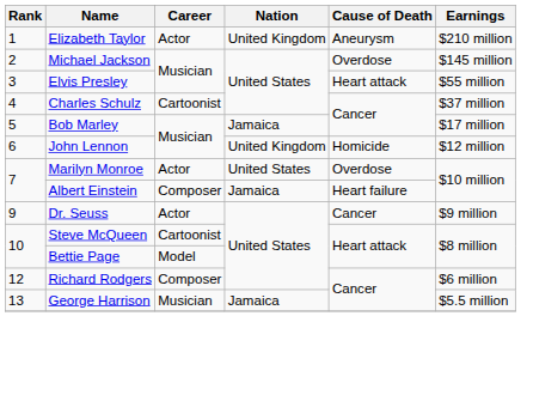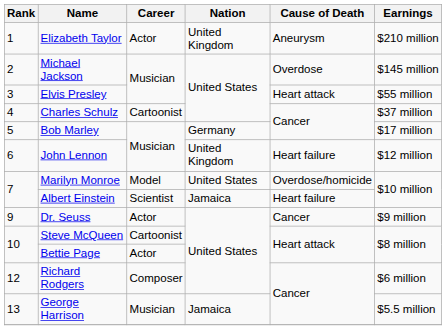 <table class="wikitable sortable" border="1">
 <tr>
 <th scope="col">Rank</th>
 <th scope="col">Name</th>
 <th scope="col">Career</th>
 <th scope="col">Nation</th>
 <th>Cause of Death</th>
 <th scope="col">Earnings</th>
 </tr>
 <tr>
 <td>1</td>
 <td><a href='#'>Elizabeth Taylor</a></td>
 <td>Actor</td>
 <td>United Kingdom</td>
 <td>Aneurysm</td>
 <td>$210 million</td>
 </tr>
 <tr>
 <td>2</td>
 <td><a href='#'>Michael Jackson</a></td>
 <td rowspan="2">Musician</td>
 <td rowspan="3">United States</td>
 <td>Overdose</td>
 <td>$145 million</td>
 </tr>
 <tr>
 <td>3</td>
 <td><a href='#'>Elvis Presley</a></td>
 <td>Heart attack</td>
 <td>$55 million</td>
 </tr>
 <tr>
 <td>4</td>
 <td><a href='#'>Charles Schulz</a></td>
 <td>Cartoonist</td>
 <td rowspan="2">Cancer</td>
 <td>$37 million</td>
 </tr>
 <tr>
 <td>5</td>
 <td><a href='#'>Bob Marley</a></td>
 <td rowspan="2">Musician</td>
-<td>Jamaica</td>
+<td>Germany</td>
 <td>$17 million</td>
 </tr>
 <tr>
 <td>6</td>
 <td><a href='#'>John Lennon</a></td>
 <td>United Kingdom</td>
-<td>Homicide</td>
+<td>Heart failure</td>
 <td>$12 million</td>
 </tr>
 <tr>
 <td rowspan="2">7</td>
 <td><a href='#'>Marilyn Monroe</a></td>
-<td>Actor</td>
+<td>Model</td>
 <td>United States</td>
-<td>Overdose</td>
+<td>Overdose/homicide</td>
 <td rowspan="2">$10 million</td>
 </tr>
 <tr>
 <td><a href='#'>Albert Einstein</a></td>
-<td>Composer</td>
+<td>Scientist</td>
 <td>Jamaica</td>
 <td>Heart failure</td>
 </tr>
 <tr>
 <td>9</td>
 <td><a href='#'>Dr. Seuss</a></td>
 <td>Actor</td>
 <td rowspan="4">United States</td>
 <td>Cancer</td>
 <td>$9 million</td>
 </tr>
 <tr>
 <td rowspan="2">10</td>
 <td><a href='#'>Steve McQueen</a></td>
 <td>Cartoonist</td>
 <td rowspan="2">Heart attack</td>
 <td rowspan="2">$8 million</td>
 </tr>
 <tr>
 <td><a href='#'>Bettie Page</a></td>
-<td>Model</td>
+<td>Actor</td>
 </tr>
 <tr>
 <td>12</td>
 <td><a href='#'>Richard Rodgers</a></td>
 <td>Composer</td>
 <td rowspan="2">Cancer</td>
 <td>$6 million</td>
 </tr>
 <tr>
 <td>13</td>
 <td><a href='#'>George Harrison</a></td>
 <td>Musician</td>
 <td>Jamaica</td>
 <td>$5.5 million</td>
 </tr>
 <tr>
 </tr>
 </table>
